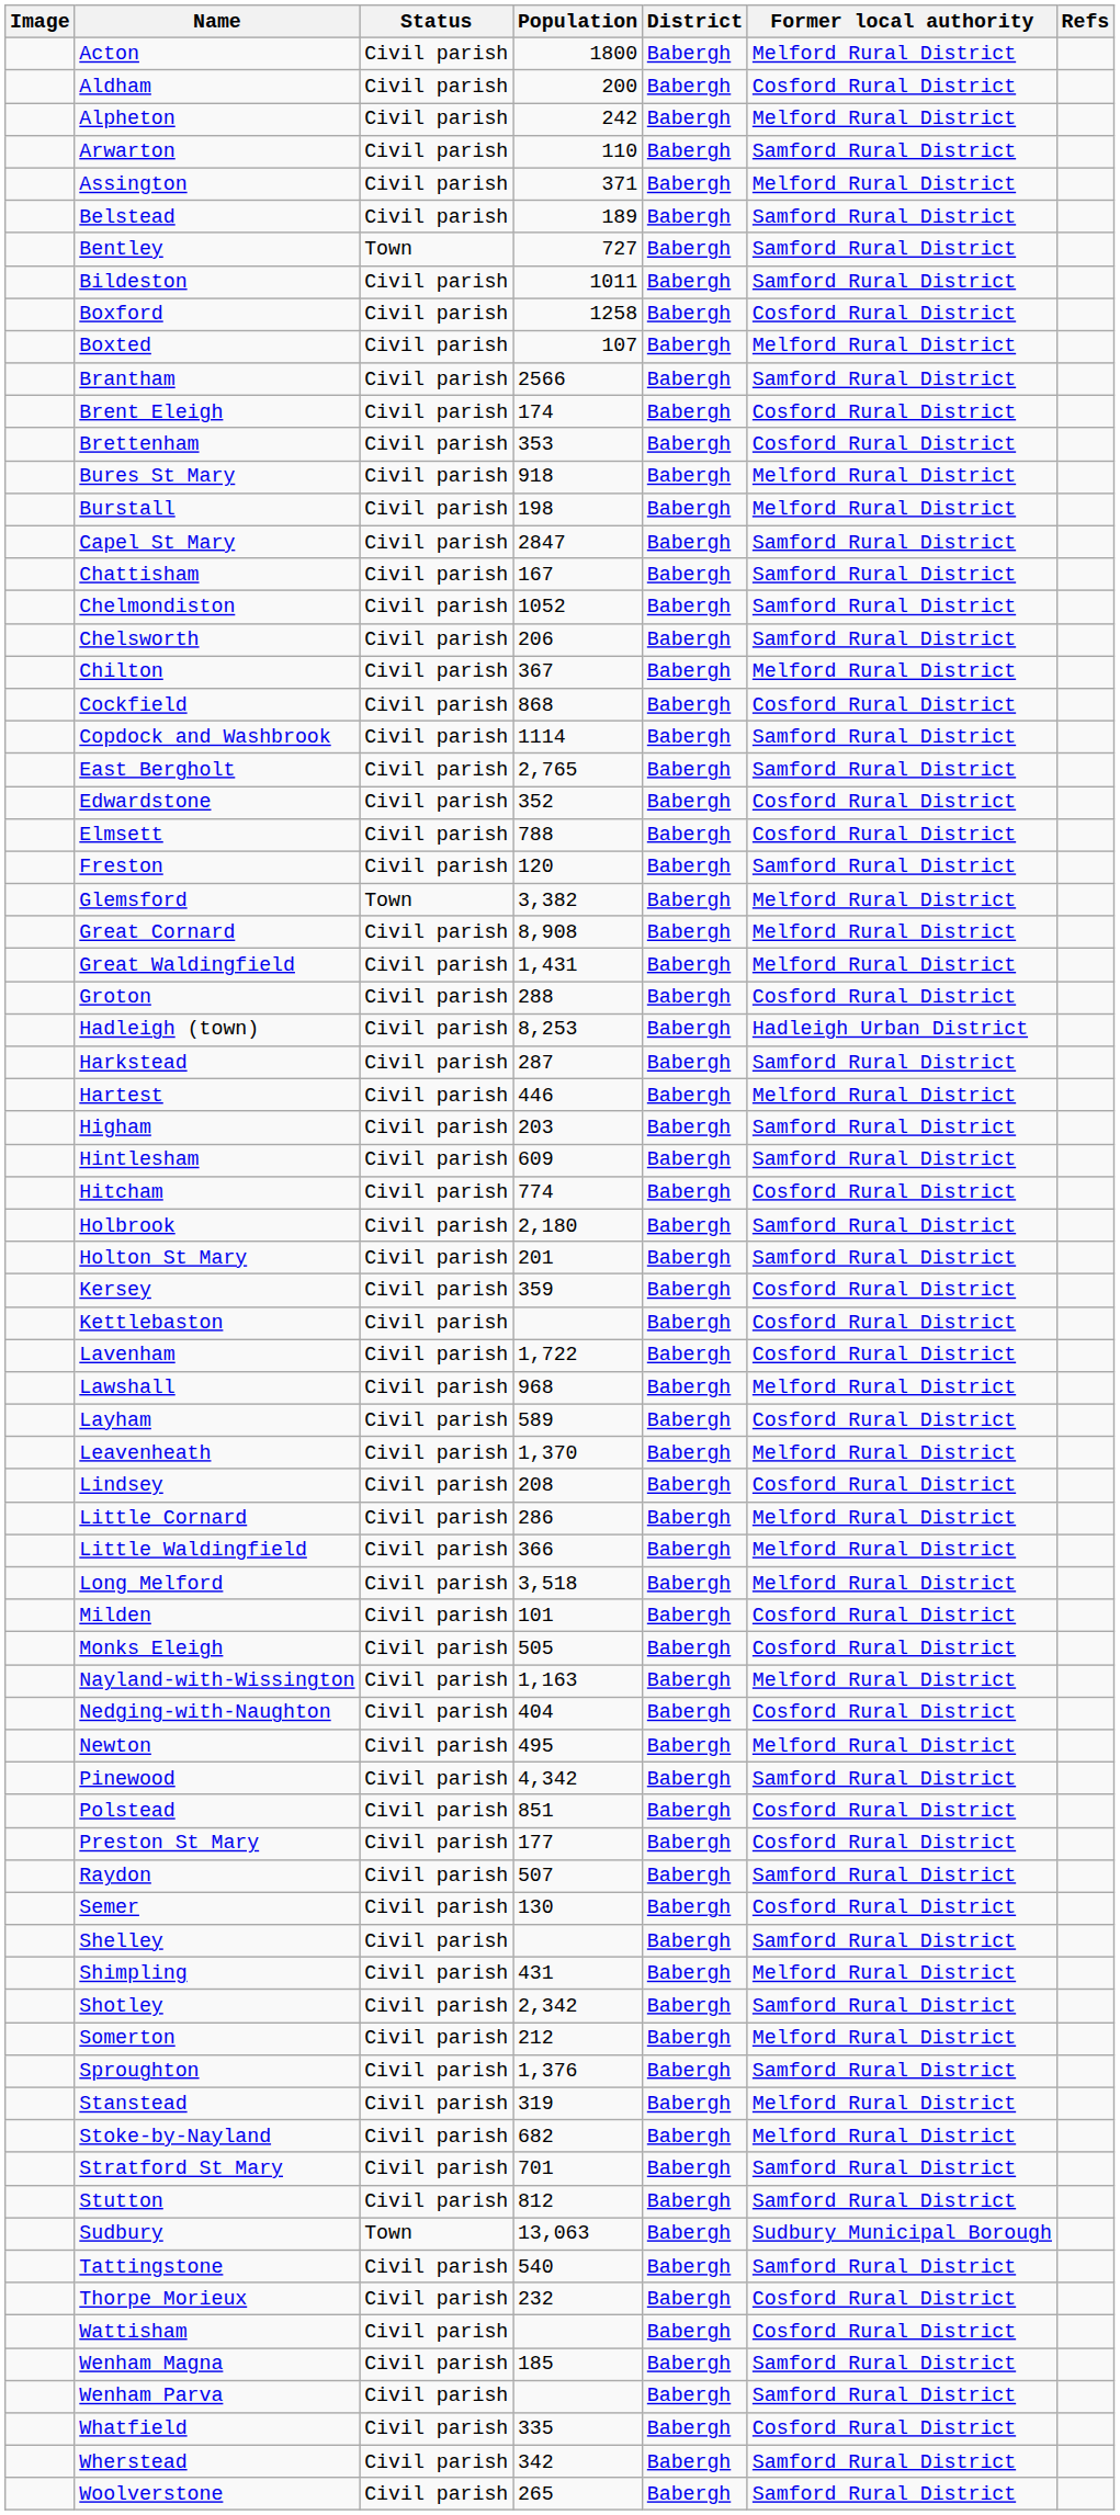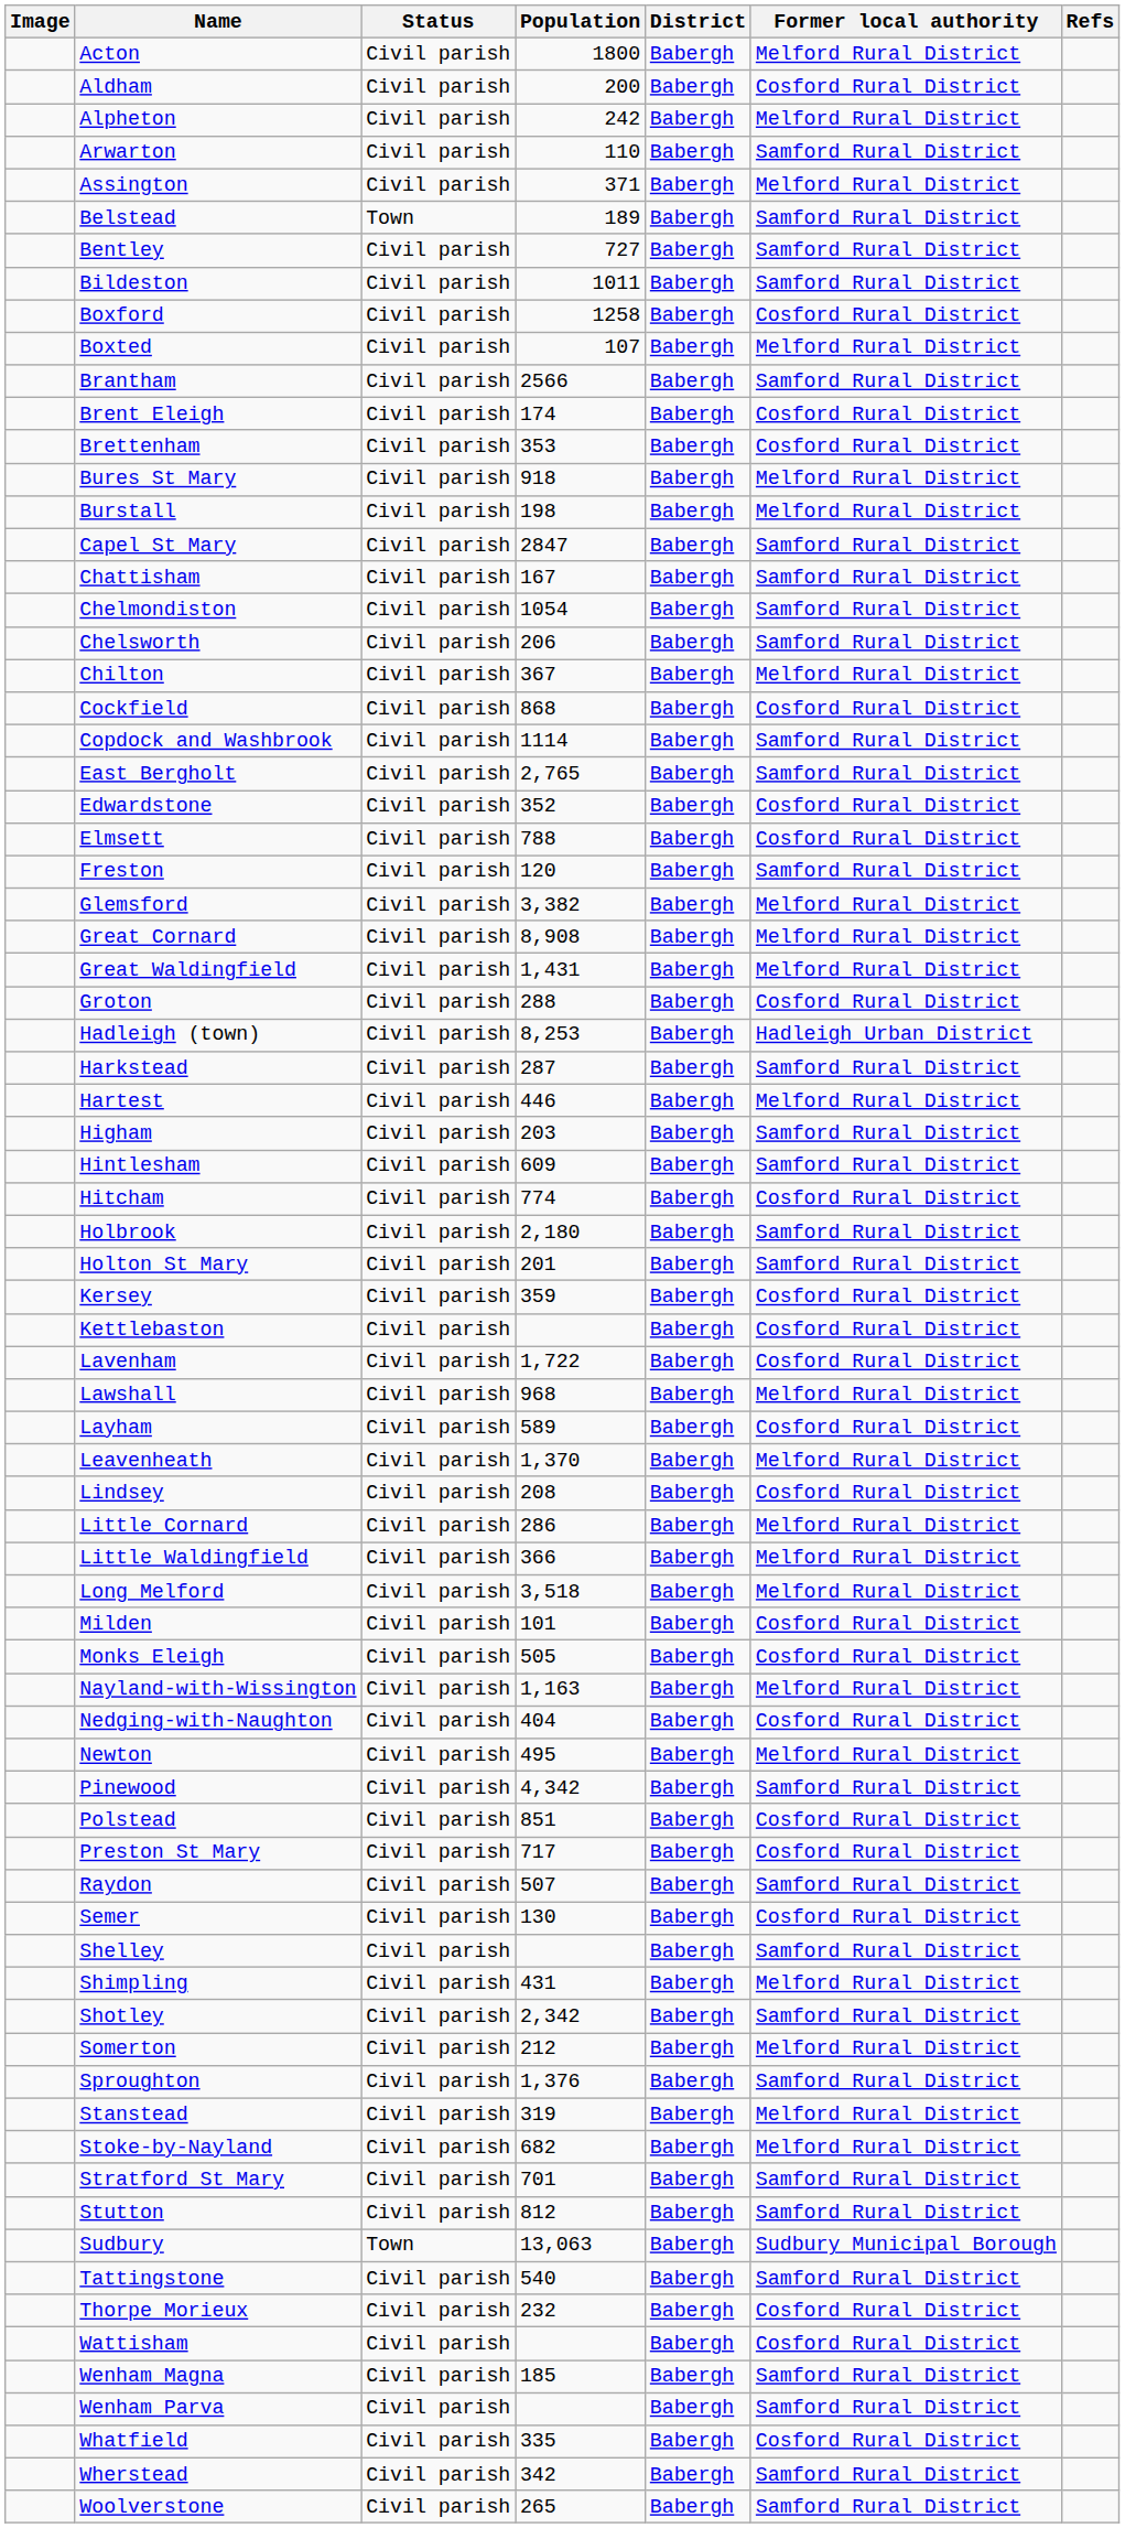 <table class="wikitable sortable">
 <tr>
 <th class="unsortable">Image</th>
 <th>Name</th>
 <th>Status</th>
 <th>Population</th>
 <th>District</th>
 <th>Former local authority</th>
 <th class="unsortable">Refs</th>
 </tr>
 <tr>
 <td></td>
 <td><a href='#'>Acton</a></td>
 <td>Civil parish</td>
 <td align="right">1800</td>
 <td><a href='#'>Babergh</a></td>
 <td><a href='#'>Melford Rural District</a></td>
 <td> <br></td>
 </tr>
 <tr>
 <td></td>
 <td><a href='#'>Aldham</a></td>
 <td>Civil parish</td>
 <td align="right">200</td>
 <td><a href='#'>Babergh</a></td>
 <td><a href='#'>Cosford Rural District</a></td>
 <td> <br></td>
 </tr>
 <tr>
 <td></td>
 <td><a href='#'>Alpheton</a></td>
 <td>Civil parish</td>
 <td align="right">242</td>
 <td><a href='#'>Babergh</a></td>
 <td><a href='#'>Melford Rural District</a></td>
 <td> <br></td>
 </tr>
 <tr>
 <td></td>
 <td><a href='#'>Arwarton</a></td>
 <td>Civil parish</td>
 <td align="right">110</td>
 <td><a href='#'>Babergh</a></td>
 <td><a href='#'>Samford Rural District</a></td>
 <td> <br></td>
 </tr>
 <tr>
 <td></td>
 <td><a href='#'>Assington</a></td>
 <td>Civil parish</td>
 <td align="right">371</td>
 <td><a href='#'>Babergh</a></td>
 <td><a href='#'>Melford Rural District</a></td>
 <td> <br></td>
 </tr>
 <tr>
 <td></td>
 <td><a href='#'>Belstead</a></td>
-<td>Civil parish</td>
+<td>Town</td>
 <td align="right">189</td>
 <td><a href='#'>Babergh</a></td>
 <td><a href='#'>Samford Rural District</a></td>
 <td> <br></td>
 </tr>
 <tr>
 <td></td>
 <td><a href='#'>Bentley</a></td>
-<td>Town</td>
+<td>Civil parish</td>
 <td align="right">727</td>
 <td><a href='#'>Babergh</a></td>
 <td><a href='#'>Samford Rural District</a></td>
 <td> <br></td>
 </tr>
 <tr>
 <td></td>
 <td><a href='#'>Bildeston</a></td>
 <td>Civil parish</td>
 <td align="right">1011</td>
 <td><a href='#'>Babergh</a></td>
 <td><a href='#'>Samford Rural District</a></td>
 <td></td>
 </tr>
 <tr>
 <td></td>
 <td><a href='#'>Boxford</a></td>
 <td>Civil parish</td>
 <td align="right">1258</td>
 <td><a href='#'>Babergh</a></td>
 <td><a href='#'>Cosford Rural District</a></td>
 <td></td>
 </tr>
 <tr>
 <td></td>
 <td><a href='#'>Boxted</a></td>
 <td>Civil parish</td>
 <td align="right">107</td>
 <td><a href='#'>Babergh</a></td>
 <td><a href='#'>Melford Rural District</a></td>
 <td> <br></td>
 </tr>
 <tr>
 <td></td>
 <td><a href='#'>Brantham</a></td>
 <td>Civil parish</td>
 <td>2566</td>
 <td><a href='#'>Babergh</a></td>
 <td><a href='#'>Samford Rural District</a></td>
 <td></td>
 </tr>
 <tr>
 <td></td>
 <td><a href='#'>Brent Eleigh</a></td>
 <td>Civil parish</td>
 <td>174</td>
 <td><a href='#'>Babergh</a></td>
 <td><a href='#'>Cosford Rural District</a></td>
 <td></td>
 </tr>
 <tr>
 <td></td>
 <td><a href='#'>Brettenham</a></td>
 <td>Civil parish</td>
 <td>353</td>
 <td><a href='#'>Babergh</a></td>
 <td><a href='#'>Cosford Rural District</a></td>
 <td></td>
 </tr>
 <tr>
 <td></td>
 <td><a href='#'>Bures St Mary</a></td>
 <td>Civil parish</td>
 <td>918</td>
 <td><a href='#'>Babergh</a></td>
 <td><a href='#'>Melford Rural District</a></td>
 <td></td>
 </tr>
 <tr>
 <td></td>
 <td><a href='#'>Burstall</a></td>
 <td>Civil parish</td>
 <td>198</td>
 <td><a href='#'>Babergh</a></td>
 <td><a href='#'>Melford Rural District</a></td>
 <td></td>
 </tr>
 <tr>
 <td></td>
 <td><a href='#'>Capel St Mary</a></td>
 <td>Civil parish</td>
 <td>2847</td>
 <td><a href='#'>Babergh</a></td>
 <td><a href='#'>Samford Rural District</a></td>
 <td></td>
 </tr>
 <tr>
 <td></td>
 <td><a href='#'>Chattisham</a></td>
 <td>Civil parish</td>
 <td>167</td>
 <td><a href='#'>Babergh</a></td>
 <td><a href='#'>Samford Rural District</a></td>
 <td></td>
 </tr>
 <tr>
 <td></td>
 <td><a href='#'>Chelmondiston</a></td>
 <td>Civil parish</td>
-<td>1052</td>
+<td>1054</td>
 <td><a href='#'>Babergh</a></td>
 <td><a href='#'>Samford Rural District</a></td>
 <td></td>
 </tr>
 <tr>
 <td></td>
 <td><a href='#'>Chelsworth</a></td>
 <td>Civil parish</td>
 <td>206</td>
 <td><a href='#'>Babergh</a></td>
 <td><a href='#'>Samford Rural District</a></td>
 <td></td>
 </tr>
 <tr>
 <td></td>
 <td><a href='#'>Chilton</a></td>
 <td>Civil parish</td>
 <td>367</td>
 <td><a href='#'>Babergh</a></td>
 <td><a href='#'>Melford Rural District</a></td>
 <td></td>
 </tr>
 <tr>
 <td></td>
 <td><a href='#'>Cockfield</a></td>
 <td>Civil parish</td>
 <td>868</td>
 <td><a href='#'>Babergh</a></td>
 <td><a href='#'>Cosford Rural District</a></td>
 <td></td>
 </tr>
 <tr>
 <td></td>
 <td><a href='#'>Copdock and Washbrook</a></td>
 <td>Civil parish</td>
 <td>1114</td>
 <td><a href='#'>Babergh</a></td>
 <td><a href='#'>Samford Rural District</a></td>
 <td></td>
 </tr>
 <tr>
 <td></td>
 <td><a href='#'>East Bergholt</a></td>
 <td>Civil parish</td>
 <td>2,765</td>
 <td><a href='#'>Babergh</a></td>
 <td><a href='#'>Samford Rural District</a></td>
 <td></td>
 </tr>
 <tr>
 <td></td>
 <td><a href='#'>Edwardstone</a></td>
 <td>Civil parish</td>
 <td>352</td>
 <td><a href='#'>Babergh</a></td>
 <td><a href='#'>Cosford Rural District</a></td>
 <td></td>
 </tr>
 <tr>
 <td></td>
 <td><a href='#'>Elmsett</a></td>
 <td>Civil parish</td>
 <td>788</td>
 <td><a href='#'>Babergh</a></td>
 <td><a href='#'>Cosford Rural District</a></td>
 <td></td>
 </tr>
 <tr>
 <td></td>
 <td><a href='#'>Freston</a></td>
 <td>Civil parish</td>
 <td>120</td>
 <td><a href='#'>Babergh</a></td>
 <td><a href='#'>Samford Rural District</a></td>
 <td></td>
 </tr>
 <tr>
 <td></td>
 <td><a href='#'>Glemsford</a></td>
-<td>Town</td>
+<td>Civil parish</td>
 <td>3,382</td>
 <td><a href='#'>Babergh</a></td>
 <td><a href='#'>Melford Rural District</a></td>
 <td></td>
 </tr>
 <tr>
 <td></td>
 <td><a href='#'>Great Cornard</a></td>
 <td>Civil parish</td>
 <td>8,908</td>
 <td><a href='#'>Babergh</a></td>
 <td><a href='#'>Melford Rural District</a></td>
 <td></td>
 </tr>
 <tr>
 <td></td>
 <td><a href='#'>Great Waldingfield</a></td>
 <td>Civil parish</td>
 <td>1,431</td>
 <td><a href='#'>Babergh</a></td>
 <td><a href='#'>Melford Rural District</a></td>
 <td></td>
 </tr>
 <tr>
 <td></td>
 <td><a href='#'>Groton</a></td>
 <td>Civil parish</td>
 <td>288</td>
 <td><a href='#'>Babergh</a></td>
 <td><a href='#'>Cosford Rural District</a></td>
 <td></td>
 </tr>
 <tr>
 <td></td>
 <td><a href='#'>Hadleigh</a> (town)</td>
 <td>Civil parish</td>
 <td>8,253</td>
 <td><a href='#'>Babergh</a></td>
 <td><a href='#'>Hadleigh Urban District</a></td>
 <td></td>
 </tr>
 <tr>
 <td></td>
 <td><a href='#'>Harkstead</a></td>
 <td>Civil parish</td>
 <td>287</td>
 <td><a href='#'>Babergh</a></td>
 <td><a href='#'>Samford Rural District</a></td>
 <td></td>
 </tr>
 <tr>
 <td></td>
 <td><a href='#'>Hartest</a></td>
 <td>Civil parish</td>
 <td>446</td>
 <td><a href='#'>Babergh</a></td>
 <td><a href='#'>Melford Rural District</a></td>
 <td></td>
 </tr>
 <tr>
 <td></td>
 <td><a href='#'>Higham</a></td>
 <td>Civil parish</td>
 <td>203</td>
 <td><a href='#'>Babergh</a></td>
 <td><a href='#'>Samford Rural District</a></td>
 <td></td>
 </tr>
 <tr>
 <td></td>
 <td><a href='#'>Hintlesham</a></td>
 <td>Civil parish</td>
 <td>609</td>
 <td><a href='#'>Babergh</a></td>
 <td><a href='#'>Samford Rural District</a></td>
 <td></td>
 </tr>
 <tr>
 <td></td>
 <td><a href='#'>Hitcham</a></td>
 <td>Civil parish</td>
 <td>774</td>
 <td><a href='#'>Babergh</a></td>
 <td><a href='#'>Cosford Rural District</a></td>
 <td></td>
 </tr>
 <tr>
 <td></td>
 <td><a href='#'>Holbrook</a></td>
 <td>Civil parish</td>
 <td>2,180</td>
 <td><a href='#'>Babergh</a></td>
 <td><a href='#'>Samford Rural District</a></td>
 <td></td>
 </tr>
 <tr>
 <td></td>
 <td><a href='#'>Holton St Mary</a></td>
 <td>Civil parish</td>
 <td>201</td>
 <td><a href='#'>Babergh</a></td>
 <td><a href='#'>Samford Rural District</a></td>
 <td></td>
 </tr>
 <tr>
 <td></td>
 <td><a href='#'>Kersey</a></td>
 <td>Civil parish</td>
 <td>359</td>
 <td><a href='#'>Babergh</a></td>
 <td><a href='#'>Cosford Rural District</a></td>
 <td></td>
 </tr>
 <tr>
 <td></td>
 <td><a href='#'>Kettlebaston</a></td>
 <td>Civil parish</td>
 <td></td>
 <td><a href='#'>Babergh</a></td>
 <td><a href='#'>Cosford Rural District</a></td>
 <td></td>
 </tr>
 <tr>
 <td></td>
 <td><a href='#'>Lavenham</a></td>
 <td>Civil parish</td>
 <td>1,722</td>
 <td><a href='#'>Babergh</a></td>
 <td><a href='#'>Cosford Rural District</a></td>
 <td></td>
 </tr>
 <tr>
 <td></td>
 <td><a href='#'>Lawshall</a></td>
 <td>Civil parish</td>
 <td>968</td>
 <td><a href='#'>Babergh</a></td>
 <td><a href='#'>Melford Rural District</a></td>
 <td></td>
 </tr>
 <tr>
 <td></td>
 <td><a href='#'>Layham</a></td>
 <td>Civil parish</td>
 <td>589</td>
 <td><a href='#'>Babergh</a></td>
 <td><a href='#'>Cosford Rural District</a></td>
 <td></td>
 </tr>
 <tr>
 <td></td>
 <td><a href='#'>Leavenheath</a></td>
 <td>Civil parish</td>
 <td>1,370</td>
 <td><a href='#'>Babergh</a></td>
 <td><a href='#'>Melford Rural District</a></td>
 <td></td>
 </tr>
 <tr>
 <td></td>
 <td><a href='#'>Lindsey</a></td>
 <td>Civil parish</td>
 <td>208</td>
 <td><a href='#'>Babergh</a></td>
 <td><a href='#'>Cosford Rural District</a></td>
 <td></td>
 </tr>
 <tr>
 <td></td>
 <td><a href='#'>Little Cornard</a></td>
 <td>Civil parish</td>
 <td>286</td>
 <td><a href='#'>Babergh</a></td>
 <td><a href='#'>Melford Rural District</a></td>
 <td></td>
 </tr>
 <tr>
 <td></td>
 <td><a href='#'>Little Waldingfield</a></td>
 <td>Civil parish</td>
 <td>366</td>
 <td><a href='#'>Babergh</a></td>
 <td><a href='#'>Melford Rural District</a></td>
 <td></td>
 </tr>
 <tr>
 <td></td>
 <td><a href='#'>Long Melford</a></td>
 <td>Civil parish</td>
 <td>3,518</td>
 <td><a href='#'>Babergh</a></td>
 <td><a href='#'>Melford Rural District</a></td>
 <td></td>
 </tr>
 <tr>
 <td></td>
 <td><a href='#'>Milden</a></td>
 <td>Civil parish</td>
 <td>101</td>
 <td><a href='#'>Babergh</a></td>
 <td><a href='#'>Cosford Rural District</a></td>
 <td></td>
 </tr>
 <tr>
 <td></td>
 <td><a href='#'>Monks Eleigh</a></td>
 <td>Civil parish</td>
 <td>505</td>
 <td><a href='#'>Babergh</a></td>
 <td><a href='#'>Cosford Rural District</a></td>
 <td></td>
 </tr>
 <tr>
 <td></td>
 <td><a href='#'>Nayland-with-Wissington</a></td>
 <td>Civil parish</td>
 <td>1,163</td>
 <td><a href='#'>Babergh</a></td>
 <td><a href='#'>Melford Rural District</a></td>
 <td></td>
 </tr>
 <tr>
 <td></td>
 <td><a href='#'>Nedging-with-Naughton</a></td>
 <td>Civil parish</td>
 <td>404</td>
 <td><a href='#'>Babergh</a></td>
 <td><a href='#'>Cosford Rural District</a></td>
 <td></td>
 </tr>
 <tr>
 <td></td>
 <td><a href='#'>Newton</a></td>
 <td>Civil parish</td>
 <td>495</td>
 <td><a href='#'>Babergh</a></td>
 <td><a href='#'>Melford Rural District</a></td>
 <td></td>
 </tr>
 <tr>
 <td></td>
 <td><a href='#'>Pinewood</a></td>
 <td>Civil parish</td>
 <td>4,342</td>
 <td><a href='#'>Babergh</a></td>
 <td><a href='#'>Samford Rural District</a></td>
 <td></td>
 </tr>
 <tr>
 <td></td>
 <td><a href='#'>Polstead</a></td>
 <td>Civil parish</td>
 <td>851</td>
 <td><a href='#'>Babergh</a></td>
 <td><a href='#'>Cosford Rural District</a></td>
 <td></td>
 </tr>
 <tr>
 <td></td>
 <td><a href='#'>Preston St Mary</a></td>
 <td>Civil parish</td>
-<td>177</td>
+<td>717</td>
 <td><a href='#'>Babergh</a></td>
 <td><a href='#'>Cosford Rural District</a></td>
 <td></td>
 </tr>
 <tr>
 <td></td>
 <td><a href='#'>Raydon</a></td>
 <td>Civil parish</td>
 <td>507</td>
 <td><a href='#'>Babergh</a></td>
 <td><a href='#'>Samford Rural District</a></td>
 <td></td>
 </tr>
 <tr>
 <td></td>
 <td><a href='#'>Semer</a></td>
 <td>Civil parish</td>
 <td>130</td>
 <td><a href='#'>Babergh</a></td>
 <td><a href='#'>Cosford Rural District</a></td>
 <td></td>
 </tr>
 <tr>
 <td></td>
 <td><a href='#'>Shelley</a></td>
 <td>Civil parish</td>
 <td></td>
 <td><a href='#'>Babergh</a></td>
 <td><a href='#'>Samford Rural District</a></td>
 <td></td>
 </tr>
 <tr>
 <td></td>
 <td><a href='#'>Shimpling</a></td>
 <td>Civil parish</td>
 <td>431</td>
 <td><a href='#'>Babergh</a></td>
 <td><a href='#'>Melford Rural District</a></td>
 <td></td>
 </tr>
 <tr>
 <td></td>
 <td><a href='#'>Shotley</a></td>
 <td>Civil parish</td>
 <td>2,342</td>
 <td><a href='#'>Babergh</a></td>
 <td><a href='#'>Samford Rural District</a></td>
 <td></td>
 </tr>
 <tr>
 <td></td>
 <td><a href='#'>Somerton</a></td>
 <td>Civil parish</td>
 <td>212</td>
 <td><a href='#'>Babergh</a></td>
 <td><a href='#'>Melford Rural District</a></td>
 <td></td>
 </tr>
 <tr>
 <td></td>
 <td><a href='#'>Sproughton</a></td>
 <td>Civil parish</td>
 <td>1,376</td>
 <td><a href='#'>Babergh</a></td>
 <td><a href='#'>Samford Rural District</a></td>
 <td></td>
 </tr>
 <tr>
 <td></td>
 <td><a href='#'>Stanstead</a></td>
 <td>Civil parish</td>
 <td>319</td>
 <td><a href='#'>Babergh</a></td>
 <td><a href='#'>Melford Rural District</a></td>
 <td></td>
 </tr>
 <tr>
 <td></td>
 <td><a href='#'>Stoke-by-Nayland</a></td>
 <td>Civil parish</td>
 <td>682</td>
 <td><a href='#'>Babergh</a></td>
 <td><a href='#'>Melford Rural District</a></td>
 <td></td>
 </tr>
 <tr>
 <td></td>
 <td><a href='#'>Stratford St Mary</a></td>
 <td>Civil parish</td>
 <td>701</td>
 <td><a href='#'>Babergh</a></td>
 <td><a href='#'>Samford Rural District</a></td>
 <td></td>
 </tr>
 <tr>
 <td></td>
 <td><a href='#'>Stutton</a></td>
 <td>Civil parish</td>
 <td>812</td>
 <td><a href='#'>Babergh</a></td>
 <td><a href='#'>Samford Rural District</a></td>
 <td></td>
 </tr>
 <tr>
 <td></td>
 <td><a href='#'>Sudbury</a></td>
 <td>Town</td>
 <td>13,063</td>
 <td><a href='#'>Babergh</a></td>
 <td><a href='#'>Sudbury Municipal Borough</a></td>
 <td></td>
 </tr>
 <tr>
 <td></td>
 <td><a href='#'>Tattingstone</a></td>
 <td>Civil parish</td>
 <td>540</td>
 <td><a href='#'>Babergh</a></td>
 <td><a href='#'>Samford Rural District</a></td>
 <td></td>
 </tr>
 <tr>
 <td></td>
 <td><a href='#'>Thorpe Morieux</a></td>
 <td>Civil parish</td>
 <td>232</td>
 <td><a href='#'>Babergh</a></td>
 <td><a href='#'>Cosford Rural District</a></td>
 <td></td>
 </tr>
 <tr>
 <td></td>
 <td><a href='#'>Wattisham</a></td>
 <td>Civil parish</td>
 <td></td>
 <td><a href='#'>Babergh</a></td>
 <td><a href='#'>Cosford Rural District</a></td>
 <td></td>
 </tr>
 <tr>
 <td></td>
 <td><a href='#'>Wenham Magna</a></td>
 <td>Civil parish</td>
 <td>185</td>
 <td><a href='#'>Babergh</a></td>
 <td><a href='#'>Samford Rural District</a></td>
 <td></td>
 </tr>
 <tr>
 <td></td>
 <td><a href='#'>Wenham Parva</a></td>
 <td>Civil parish</td>
 <td></td>
 <td><a href='#'>Babergh</a></td>
 <td><a href='#'>Samford Rural District</a></td>
 <td></td>
 </tr>
 <tr>
 <td></td>
 <td><a href='#'>Whatfield</a></td>
 <td>Civil parish</td>
 <td>335</td>
 <td><a href='#'>Babergh</a></td>
 <td><a href='#'>Cosford Rural District</a></td>
 <td></td>
 </tr>
 <tr>
 <td></td>
 <td><a href='#'>Wherstead</a></td>
 <td>Civil parish</td>
 <td>342</td>
 <td><a href='#'>Babergh</a></td>
 <td><a href='#'>Samford Rural District</a></td>
 <td></td>
 </tr>
 <tr>
 <td></td>
 <td><a href='#'>Woolverstone</a></td>
 <td>Civil parish</td>
 <td>265</td>
 <td><a href='#'>Babergh</a></td>
 <td><a href='#'>Samford Rural District</a></td>
 <td></td>
 </tr>
 </table>
